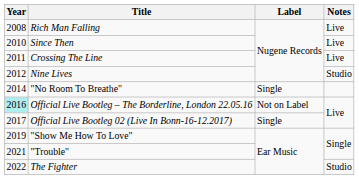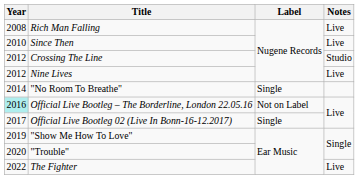 <table class="wikitable">
 <tr>
 <th>Year</th>
 <th>Title</th>
 <th>Label</th>
 <th>Notes</th>
 </tr>
 <tr>
 <td>2008</td>
 <td><em>Rich Man Falling</em></td>
 <td rowspan="4">Nugene Records</td>
 <td>Live</td>
 </tr>
 <tr>
 <td>2010</td>
 <td><em>Since Then</em></td>
 <td>Live</td>
 </tr>
 <tr>
-<td>2011</td>
+<td>2012</td>
 <td><em>Crossing The Line</em></td>
-<td>Live</td>
+<td>Studio</td>
 </tr>
 <tr>
 <td>2012</td>
 <td><em>Nine Lives</em></td>
-<td>Studio</td>
+<td>Live</td>
 </tr>
 <tr>
 <td>2014</td>
 <td>"No Room To Breathe"</td>
 <td>Single</td>
 </tr>
 <tr>
 <td style="background: paleturquoise;">2016</td>
 <td><em>Official Live Bootleg – The Borderline, London 22.05.16</em></td>
 <td>Not on Label</td>
 <td rowspan="2">Live</td>
 </tr>
 <tr>
 <td>2017</td>
 <td><em>Official Live Bootleg 02 (Live In Bonn-16-12.2017)</em></td>
 <td>Single</td>
 </tr>
 <tr>
 <td>2019</td>
 <td>"Show Me How To Love"</td>
 <td rowspan="3">Ear Music</td>
 <td rowspan="2">Single</td>
 </tr>
 <tr>
-<td>2021</td>
+<td>2020</td>
 <td>"Trouble"</td>
 </tr>
 <tr>
 <td>2022</td>
 <td><em>The Fighter</em></td>
-<td>Studio</td>
+<td>Live</td>
 </tr>
 </table>
